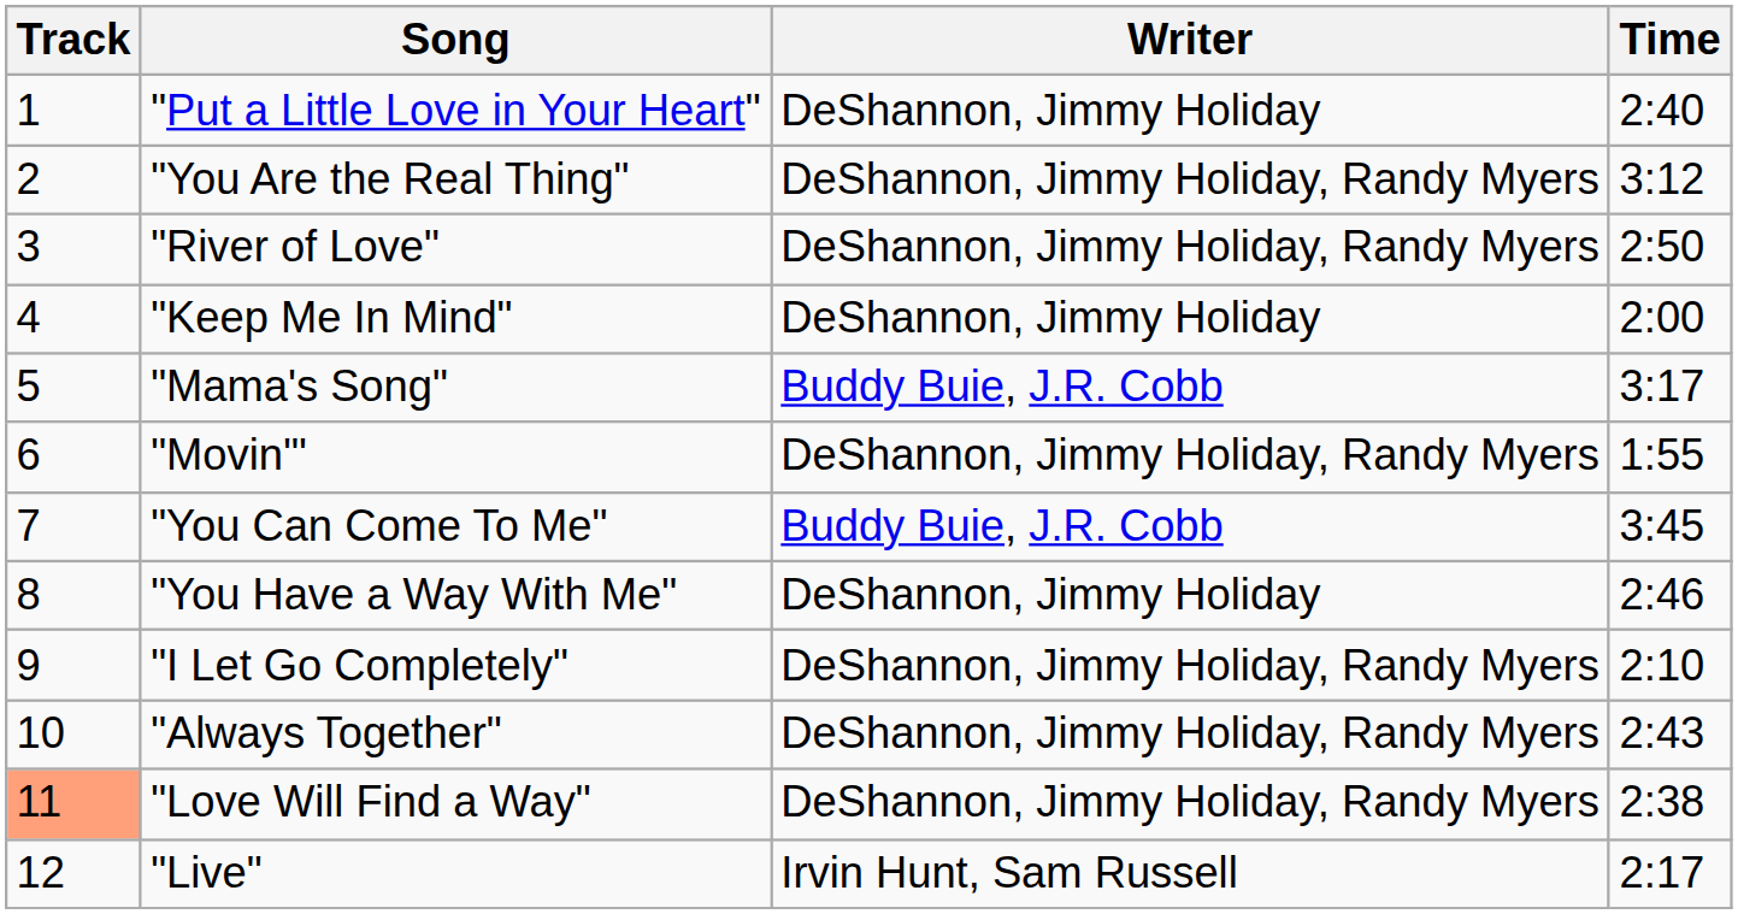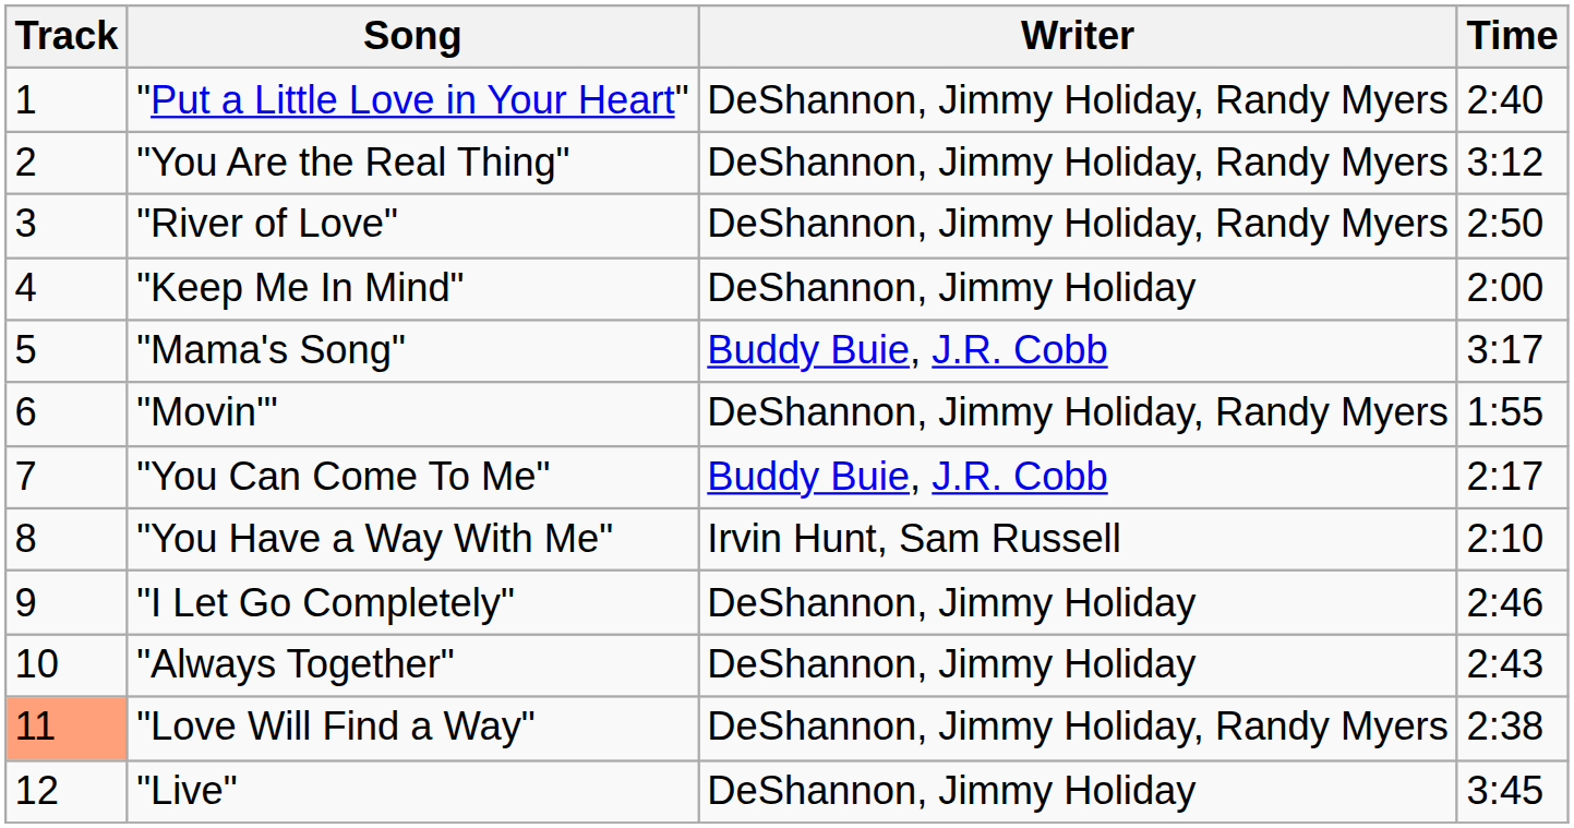 <table class="wikitable">
 <tr>
 <th>Track</th>
 <th>Song</th>
 <th>Writer</th>
 <th>Time</th>
 </tr>
 <tr>
 <td>1</td>
 <td>"<a href='#'>Put a Little Love in Your Heart</a>"</td>
-<td>DeShannon, Jimmy Holiday</td>
+<td>DeShannon, Jimmy Holiday, Randy Myers</td>
 <td>2:40</td>
 </tr>
 <tr>
 <td>2</td>
 <td>"You Are the Real Thing"</td>
 <td>DeShannon, Jimmy Holiday, Randy Myers</td>
 <td>3:12</td>
 </tr>
 <tr>
 <td>3</td>
 <td>"River of Love"</td>
 <td>DeShannon, Jimmy Holiday, Randy Myers</td>
 <td>2:50</td>
 </tr>
 <tr>
 <td>4</td>
 <td>"Keep Me In Mind"</td>
 <td>DeShannon, Jimmy Holiday</td>
 <td>2:00</td>
 </tr>
 <tr>
 <td>5</td>
 <td>"Mama's Song"</td>
 <td><a href='#'>Buddy Buie</a>, <a href='#'>J.R. Cobb</a></td>
 <td>3:17</td>
 </tr>
 <tr>
 <td>6</td>
 <td>"Movin'"</td>
 <td>DeShannon, Jimmy Holiday, Randy Myers</td>
 <td>1:55</td>
 </tr>
 <tr>
 <td>7</td>
 <td>"You Can Come To Me"</td>
 <td><a href='#'>Buddy Buie</a>, <a href='#'>J.R. Cobb</a></td>
-<td>3:45</td>
+<td>2:17</td>
 </tr>
 <tr>
 <td>8</td>
 <td>"You Have a Way With Me"</td>
+<td>Irvin Hunt, Sam Russell</td>
+<td>2:10</td>
+</tr>
+<tr>
+<td>9</td>
+<td>"I Let Go Completely"</td>
 <td>DeShannon, Jimmy Holiday</td>
 <td>2:46</td>
 </tr>
 <tr>
-<td>9</td>
-<td>"I Let Go Completely"</td>
-<td>DeShannon, Jimmy Holiday, Randy Myers</td>
-<td>2:10</td>
-</tr>
-<tr>
 <td>10</td>
 <td>"Always Together"</td>
-<td>DeShannon, Jimmy Holiday, Randy Myers</td>
+<td>DeShannon, Jimmy Holiday</td>
 <td>2:43</td>
 </tr>
 <tr>
 <td style="background: lightsalmon;">11</td>
 <td>"Love Will Find a Way"</td>
 <td>DeShannon, Jimmy Holiday, Randy Myers</td>
 <td>2:38</td>
 </tr>
 <tr>
 <td>12</td>
 <td>"Live"</td>
-<td>Irvin Hunt, Sam Russell</td>
-<td>2:17</td>
+<td>DeShannon, Jimmy Holiday</td>
+<td>3:45</td>
 </tr>
 </table>
